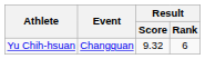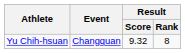 <table class="wikitable" style="text-align:center; font-size:90%">
 <tr>
 <th rowspan="2">Athlete</th>
 <th rowspan="2">Event</th>
 <th colspan="2">Result</th>
 </tr>
 <tr>
 <th>Score</th>
 <th>Rank</th>
 </tr>
 <tr>
 <td align="left"><a href='#'>Yu Chih-hsuan</a></td>
 <td align="left"><a href='#'>Changquan</a></td>
 <td>9.32</td>
-<td>6</td>
+<td>8</td>
 </tr>
 </table>
